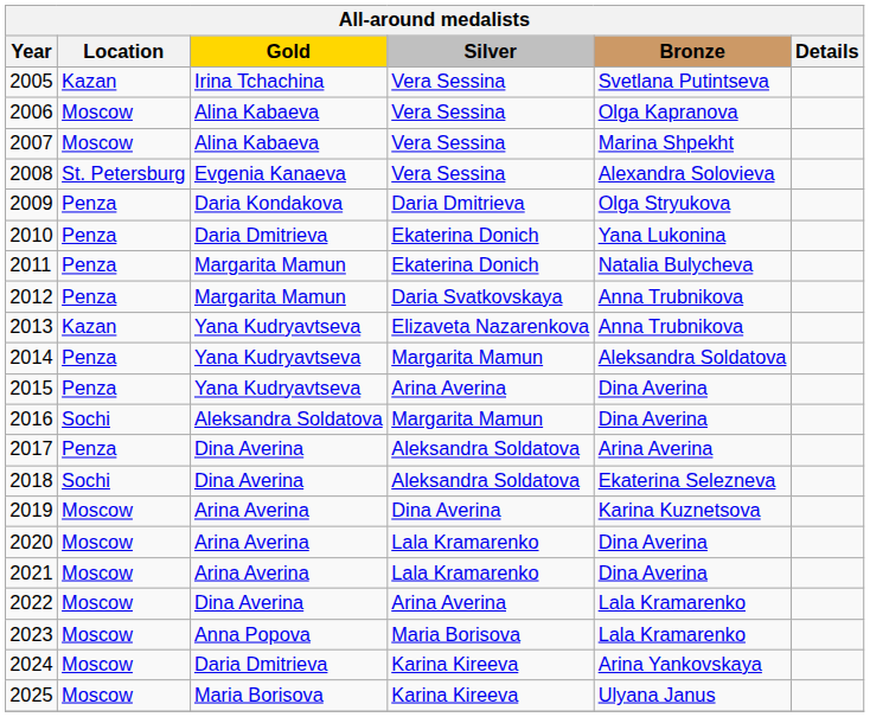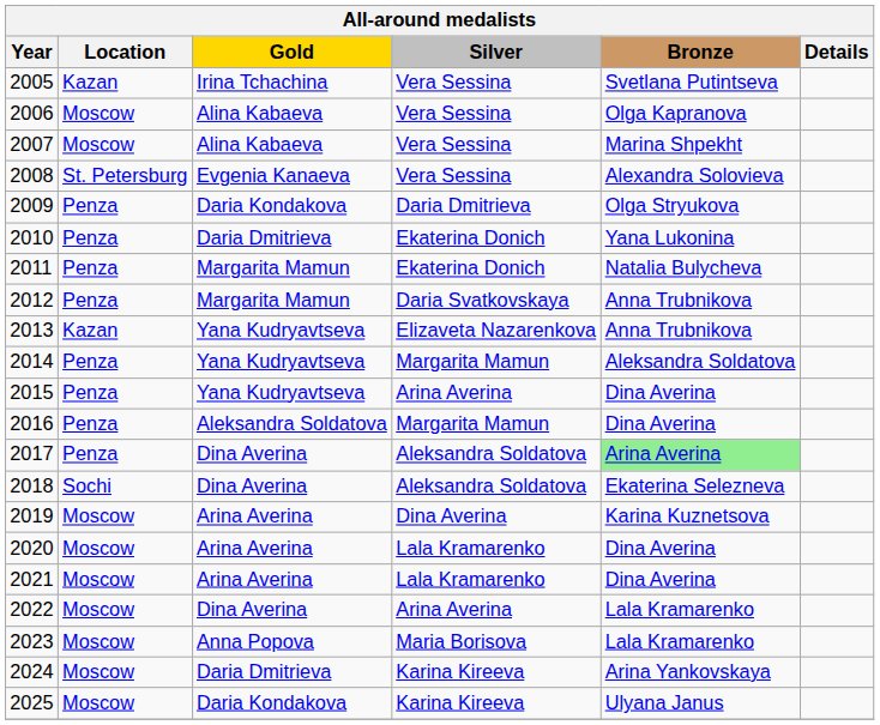 <table class="wikitable">
 <tr>
 <th colspan=6 align=center><strong>All-around medalists</strong></th>
 </tr>
 <tr>
 <th>Year</th>
 <th>Location</th>
 <td align=center bgcolor=gold><strong>Gold</strong></td>
 <td align=center bgcolor=silver><strong>Silver</strong></td>
 <td align=center bgcolor=cc9966><strong>Bronze</strong></td>
 <th>Details</th>
 </tr>
 <tr>
 <td>2005</td>
 <td><a href='#'>Kazan</a></td>
 <td><a href='#'>Irina Tchachina</a></td>
 <td><a href='#'>Vera Sessina</a></td>
 <td><a href='#'>Svetlana Putintseva</a></td>
 <td></td>
 </tr>
 <tr>
 <td>2006</td>
 <td><a href='#'>Moscow</a></td>
 <td><a href='#'>Alina Kabaeva</a></td>
 <td><a href='#'>Vera Sessina</a></td>
 <td><a href='#'>Olga Kapranova</a></td>
 <td></td>
 </tr>
 <tr>
 <td>2007</td>
 <td><a href='#'>Moscow</a></td>
 <td><a href='#'>Alina Kabaeva</a></td>
 <td><a href='#'>Vera Sessina</a></td>
 <td><a href='#'>Marina Shpekht</a></td>
 <td></td>
 </tr>
 <tr>
 <td>2008</td>
 <td><a href='#'>St. Petersburg</a></td>
 <td><a href='#'>Evgenia Kanaeva</a></td>
 <td><a href='#'>Vera Sessina</a></td>
 <td><a href='#'>Alexandra Solovieva</a></td>
 <td></td>
 </tr>
 <tr>
 <td>2009</td>
 <td><a href='#'>Penza</a></td>
 <td><a href='#'>Daria Kondakova</a></td>
 <td><a href='#'>Daria Dmitrieva</a></td>
 <td><a href='#'>Olga Stryukova</a></td>
 <td></td>
 </tr>
 <tr>
 <td>2010</td>
 <td><a href='#'>Penza</a></td>
 <td><a href='#'>Daria Dmitrieva</a></td>
 <td><a href='#'>Ekaterina Donich</a></td>
 <td><a href='#'>Yana Lukonina</a></td>
 <td></td>
 </tr>
 <tr>
 <td>2011</td>
 <td><a href='#'>Penza</a></td>
 <td><a href='#'>Margarita Mamun</a></td>
 <td><a href='#'>Ekaterina Donich</a></td>
 <td><a href='#'>Natalia Bulycheva</a></td>
 <td></td>
 </tr>
 <tr>
 <td>2012</td>
 <td><a href='#'>Penza</a></td>
 <td><a href='#'>Margarita Mamun</a></td>
 <td><a href='#'>Daria Svatkovskaya</a></td>
 <td><a href='#'>Anna Trubnikova</a></td>
 <td></td>
 </tr>
 <tr>
 <td>2013</td>
 <td><a href='#'>Kazan</a></td>
 <td><a href='#'>Yana Kudryavtseva</a></td>
 <td><a href='#'>Elizaveta Nazarenkova</a></td>
 <td><a href='#'>Anna Trubnikova</a></td>
 <td></td>
 </tr>
 <tr>
 <td>2014</td>
 <td><a href='#'>Penza</a></td>
 <td><a href='#'>Yana Kudryavtseva</a></td>
 <td><a href='#'>Margarita Mamun</a></td>
 <td><a href='#'>Aleksandra Soldatova</a></td>
 <td></td>
 </tr>
 <tr>
 <td>2015</td>
 <td><a href='#'>Penza</a></td>
 <td><a href='#'>Yana Kudryavtseva</a></td>
 <td><a href='#'>Arina Averina</a></td>
 <td><a href='#'>Dina Averina</a></td>
 <td></td>
 </tr>
 <tr>
 <td>2016</td>
-<td><a href='#'>Sochi</a></td>
+<td><a href='#'>Penza</a></td>
 <td><a href='#'>Aleksandra Soldatova</a></td>
 <td><a href='#'>Margarita Mamun</a></td>
 <td><a href='#'>Dina Averina</a></td>
 <td></td>
 </tr>
 <tr>
 <td>2017</td>
 <td><a href='#'>Penza</a></td>
 <td><a href='#'>Dina Averina</a></td>
 <td><a href='#'>Aleksandra Soldatova</a></td>
-<td><a href='#'>Arina Averina</a></td>
+<td style="background: lightgreen;"><a href='#'>Arina Averina</a></td>
 <td></td>
 </tr>
 <tr>
 <td>2018</td>
 <td><a href='#'>Sochi</a></td>
 <td><a href='#'>Dina Averina</a></td>
 <td><a href='#'>Aleksandra Soldatova</a></td>
 <td><a href='#'>Ekaterina Selezneva</a></td>
 <td></td>
 </tr>
 <tr>
 <td>2019</td>
 <td><a href='#'>Moscow</a></td>
 <td><a href='#'>Arina Averina</a></td>
 <td><a href='#'>Dina Averina</a></td>
 <td><a href='#'>Karina Kuznetsova</a></td>
 <td></td>
 </tr>
 <tr>
 <td>2020</td>
 <td><a href='#'>Moscow</a></td>
 <td><a href='#'>Arina Averina</a></td>
 <td><a href='#'>Lala Kramarenko</a></td>
 <td><a href='#'>Dina Averina</a></td>
 <td></td>
 </tr>
 <tr>
 <td>2021</td>
 <td><a href='#'>Moscow</a></td>
 <td><a href='#'>Arina Averina</a></td>
 <td><a href='#'>Lala Kramarenko</a></td>
 <td><a href='#'>Dina Averina</a></td>
 <td></td>
 </tr>
 <tr>
 <td>2022</td>
 <td><a href='#'>Moscow</a></td>
 <td><a href='#'>Dina Averina</a></td>
 <td><a href='#'>Arina Averina</a></td>
 <td><a href='#'>Lala Kramarenko</a></td>
 <td></td>
 </tr>
 <tr>
 <td>2023</td>
 <td><a href='#'>Moscow</a></td>
 <td><a href='#'>Anna Popova</a></td>
 <td><a href='#'>Maria Borisova</a></td>
 <td><a href='#'>Lala Kramarenko</a></td>
 <td></td>
 </tr>
 <tr>
 <td>2024</td>
 <td><a href='#'>Moscow</a></td>
 <td><a href='#'>Daria Dmitrieva</a></td>
 <td><a href='#'>Karina Kireeva</a></td>
 <td><a href='#'>Arina Yankovskaya</a></td>
 <td></td>
 </tr>
 <tr>
 <td>2025</td>
 <td><a href='#'>Moscow</a></td>
-<td><a href='#'>Maria Borisova</a></td>
+<td><a href='#'>Daria Kondakova</a></td>
 <td><a href='#'>Karina Kireeva</a></td>
 <td><a href='#'>Ulyana Janus</a></td>
 <td></td>
 </tr>
 <tr>
 </tr>
 </table>
